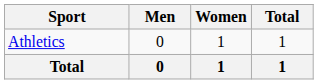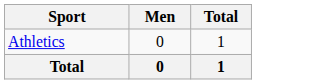 <table class="wikitable sortable" style="text-align:center;">
 <tr>
 <th width=120>Sport</th>
 <th width=55>Men</th>
-<th width=55>Women</th>
 <th width=55>Total</th>
 </tr>
 <tr>
 <td align=left><a href='#'>Athletics</a></td>
 <td>0</td>
 <td>1</td>
-<td>1</td>
 </tr>
 <tr>
 <th>Total</th>
 <th>0</th>
 <th>1</th>
-<th>1</th>
 </tr>
 </table>
